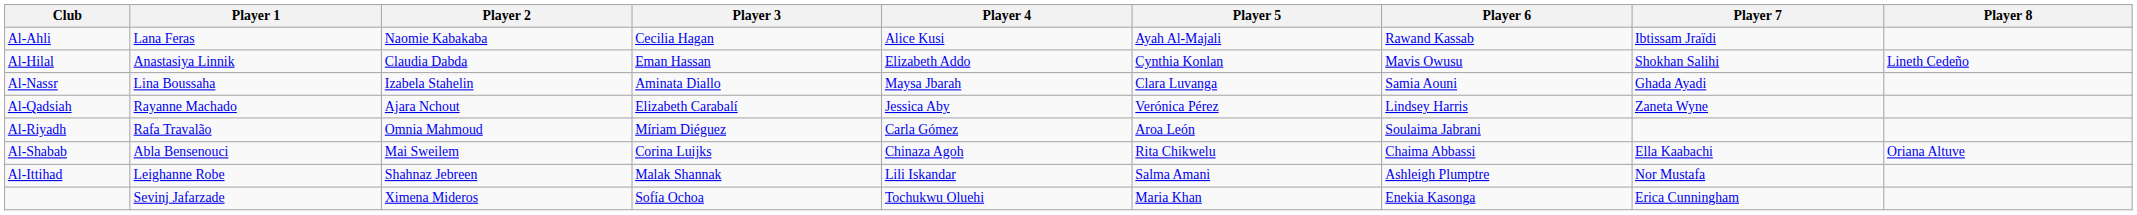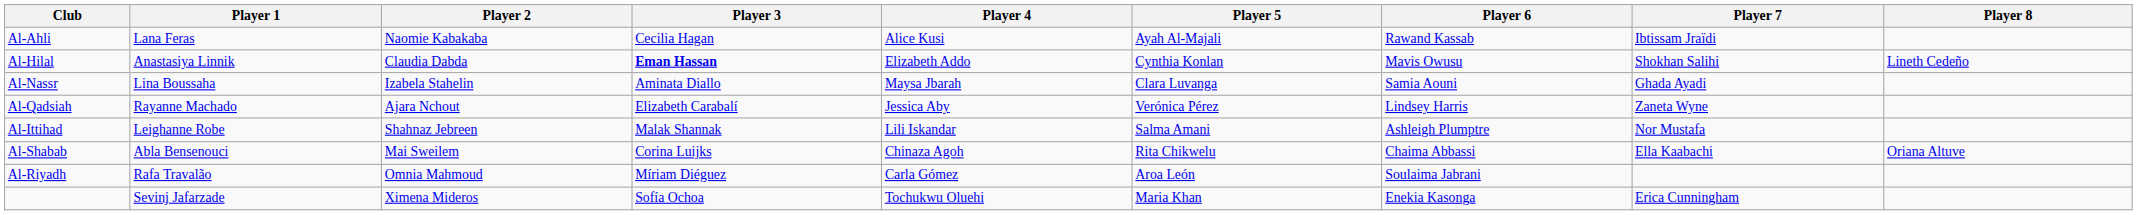 <table class="wikitable" style="text-align: left; font-size:80%">
 <tr>
 <th width="120">Club</th>
 <th width="250">Player 1</th>
 <th width="250">Player 2</th>
 <th width="250">Player 3</th>
 <th width="250">Player 4</th>
 <th width="250">Player 5</th>
 <th width="250">Player 6</th>
 <th width="250">Player 7</th>
 <th width="250">Player 8</th>
 </tr>
 <tr>
 <td><a href='#'>Al-Ahli</a></td>
 <td> <a href='#'>Lana Feras</a></td>
 <td> <a href='#'>Naomie Kabakaba</a></td>
 <td> <a href='#'>Cecilia Hagan</a></td>
 <td> <a href='#'>Alice Kusi</a></td>
 <td> <a href='#'>Ayah Al-Majali</a></td>
 <td> <a href='#'>Rawand Kassab</a></td>
 <td> <a href='#'>Ibtissam Jraïdi</a></td>
 <td></td>
 </tr>
 <tr>
 <td><a href='#'>Al-Hilal</a></td>
 <td> <a href='#'>Anastasiya Linnik</a></td>
 <td> <a href='#'>Claudia Dabda</a></td>
-<td> <a href='#'>Eman Hassan</a></td>
+<td><strong> <a href='#'>Eman Hassan</a></strong></td>
 <td> <a href='#'>Elizabeth Addo</a></td>
 <td> <a href='#'>Cynthia Konlan</a></td>
 <td> <a href='#'>Mavis Owusu</a></td>
 <td> <a href='#'>Shokhan Salihi</a></td>
 <td> <a href='#'>Lineth Cedeño</a></td>
 </tr>
 <tr>
 <td><a href='#'>Al-Nassr</a></td>
 <td> <a href='#'>Lina Boussaha</a></td>
 <td> <a href='#'>Izabela Stahelin</a></td>
 <td> <a href='#'>Aminata Diallo</a></td>
 <td> <a href='#'>Maysa Jbarah</a></td>
 <td> <a href='#'>Clara Luvanga</a></td>
 <td> <a href='#'>Samia Aouni</a></td>
 <td> <a href='#'>Ghada Ayadi</a></td>
 <td></td>
 </tr>
 <tr>
 <td><a href='#'>Al-Qadsiah</a></td>
 <td> <a href='#'>Rayanne Machado</a></td>
 <td> <a href='#'>Ajara Nchout</a></td>
 <td> <a href='#'>Elizabeth Carabalí</a></td>
 <td> <a href='#'>Jessica Aby</a></td>
 <td> <a href='#'>Verónica Pérez</a></td>
 <td> <a href='#'>Lindsey Harris</a></td>
 <td> <a href='#'>Zaneta Wyne</a></td>
 <td></td>
 </tr>
 <tr>
-<td><a href='#'>Al-Riyadh</a></td>
-<td> <a href='#'>Rafa Travalão</a></td>
-<td> <a href='#'>Omnia Mahmoud</a></td>
-<td> <a href='#'>Míriam Diéguez</a></td>
-<td> <a href='#'>Carla Gómez</a></td>
-<td> <a href='#'>Aroa León</a></td>
-<td> <a href='#'>Soulaima Jabrani</a></td>
-<td></td>
+<td><a href='#'>Al-Ittihad</a></td>
+<td> <a href='#'>Leighanne Robe</a></td>
+<td> <a href='#'>Shahnaz Jebreen</a></td>
+<td> <a href='#'>Malak Shannak</a></td>
+<td> <a href='#'>Lili Iskandar</a></td>
+<td> <a href='#'>Salma Amani</a></td>
+<td> <a href='#'>Ashleigh Plumptre</a></td>
+<td> <a href='#'>Nor Mustafa</a></td>
 <td></td>
 </tr>
 <tr>
 <td><a href='#'>Al-Shabab</a></td>
 <td> <a href='#'>Abla Bensenouci</a></td>
 <td> <a href='#'>Mai Sweilem</a></td>
 <td> <a href='#'>Corina Luijks</a></td>
 <td> <a href='#'>Chinaza Agoh</a></td>
 <td> <a href='#'>Rita Chikwelu</a></td>
 <td> <a href='#'>Chaima Abbassi</a></td>
 <td> <a href='#'>Ella Kaabachi</a></td>
 <td> <a href='#'>Oriana Altuve</a></td>
 </tr>
 <tr>
-<td><a href='#'>Al-Ittihad</a></td>
-<td> <a href='#'>Leighanne Robe</a></td>
-<td> <a href='#'>Shahnaz Jebreen</a></td>
-<td> <a href='#'>Malak Shannak</a></td>
-<td> <a href='#'>Lili Iskandar</a></td>
-<td> <a href='#'>Salma Amani</a></td>
-<td> <a href='#'>Ashleigh Plumptre</a></td>
-<td> <a href='#'>Nor Mustafa</a></td>
+<td><a href='#'>Al-Riyadh</a></td>
+<td> <a href='#'>Rafa Travalão</a></td>
+<td> <a href='#'>Omnia Mahmoud</a></td>
+<td> <a href='#'>Míriam Diéguez</a></td>
+<td> <a href='#'>Carla Gómez</a></td>
+<td> <a href='#'>Aroa León</a></td>
+<td> <a href='#'>Soulaima Jabrani</a></td>
+<td></td>
 <td></td>
 </tr>
 <tr>
 <td></td>
 <td> <a href='#'>Sevinj Jafarzade</a></td>
 <td> <a href='#'>Ximena Mideros</a></td>
 <td> <a href='#'>Sofía Ochoa</a></td>
 <td> <a href='#'>Tochukwu Oluehi</a></td>
 <td> <a href='#'>Maria Khan</a></td>
 <td> <a href='#'>Enekia Kasonga</a></td>
 <td> <a href='#'>Erica Cunningham</a></td>
 <td></td>
 </tr>
 </table>
